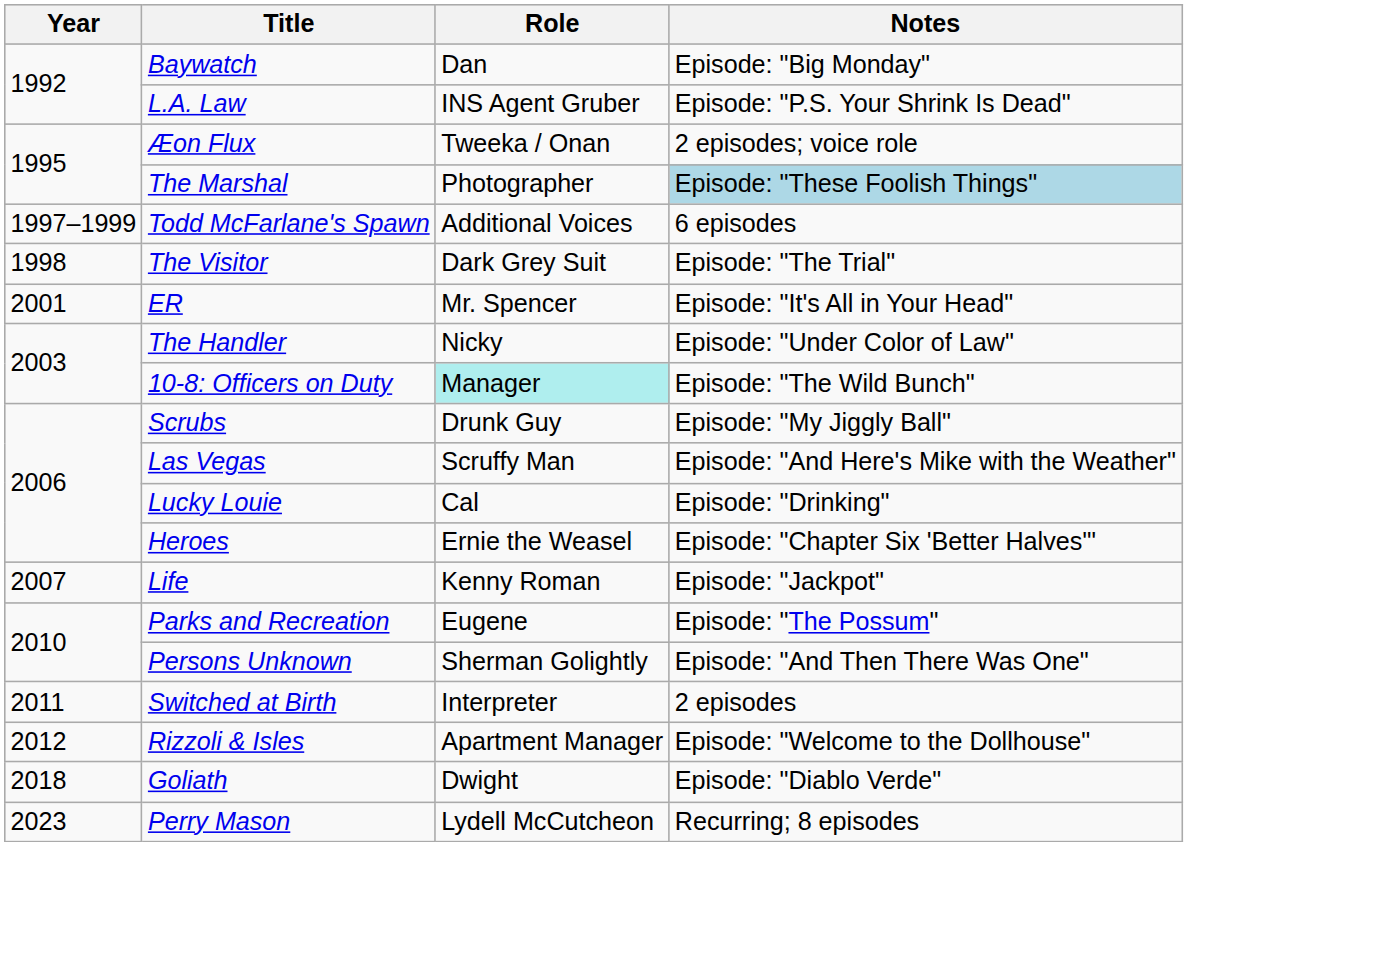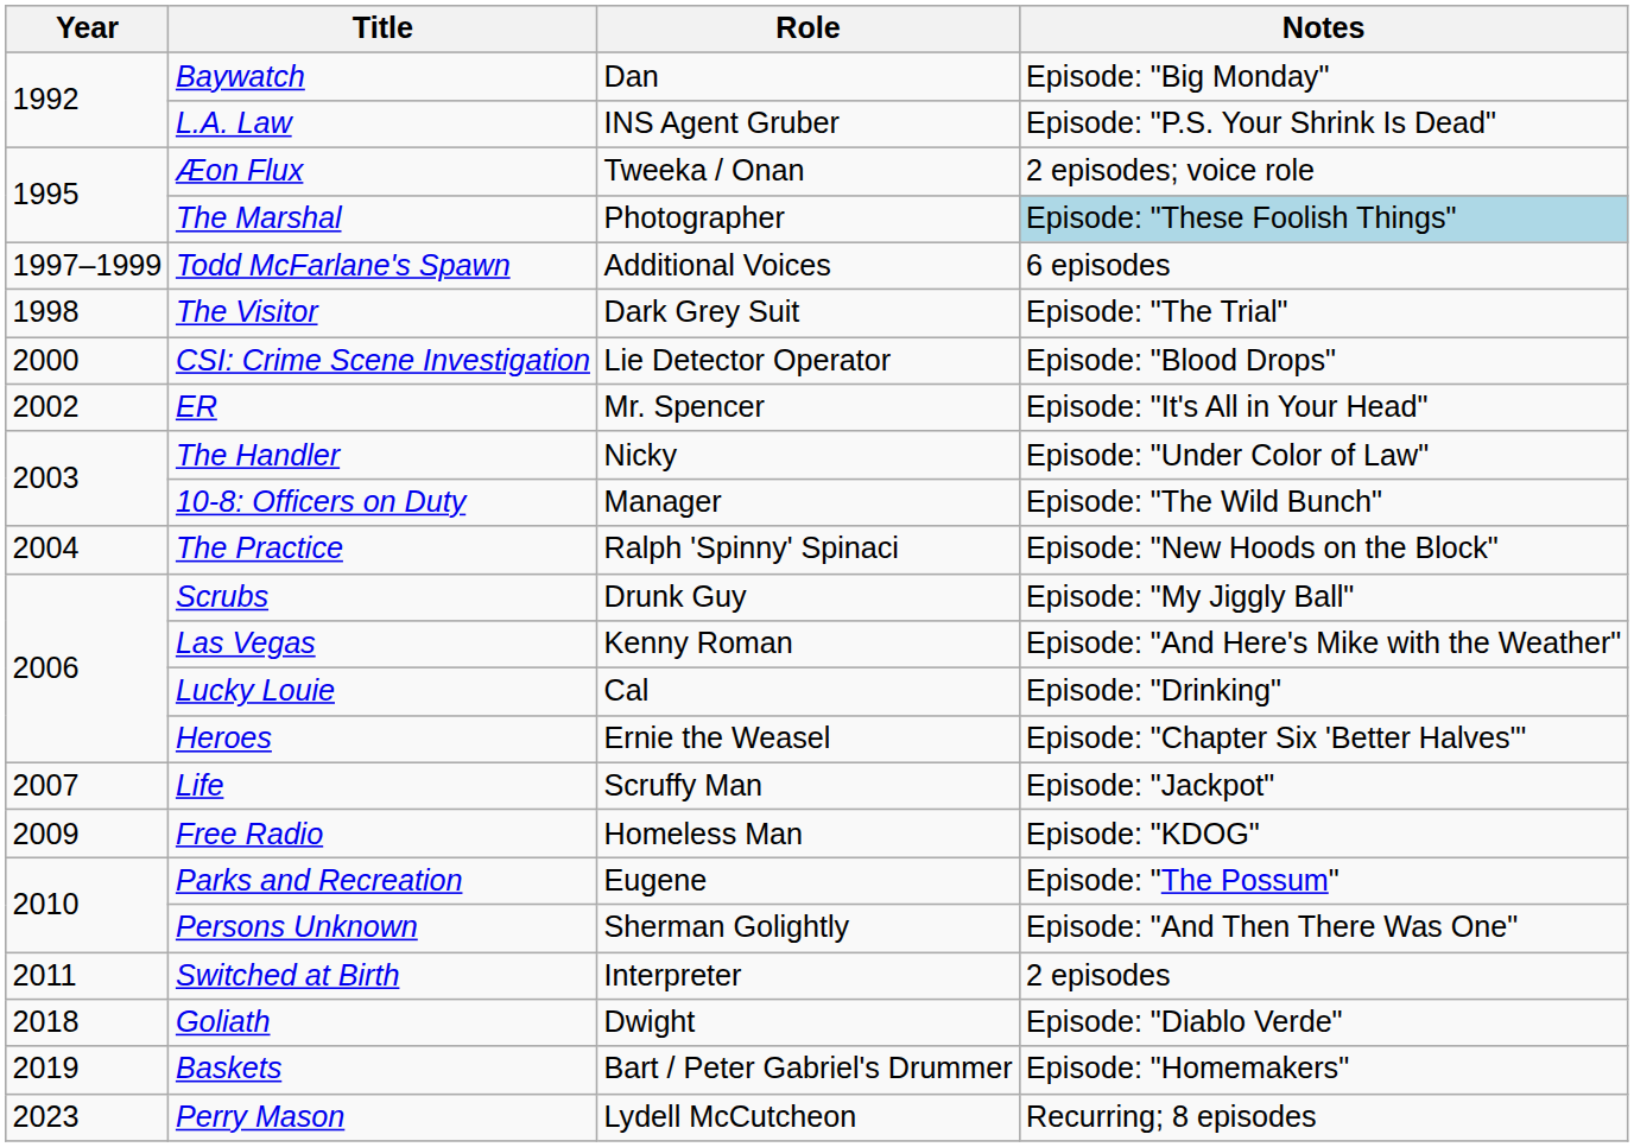 <table class="wikitable sortable">
 <tr>
 <th>Year</th>
 <th>Title</th>
 <th>Role</th>
 <th class="unsortable">Notes</th>
 </tr>
 <tr>
 <td rowspan="2">1992</td>
 <td><em><a href='#'>Baywatch</a></em></td>
 <td>Dan</td>
 <td>Episode: "Big Monday"</td>
 </tr>
 <tr>
 <td><em><a href='#'>L.A. Law</a></em></td>
 <td>INS Agent Gruber</td>
 <td>Episode: "P.S. Your Shrink Is Dead"</td>
 </tr>
 <tr>
 <td rowspan="2">1995</td>
 <td><em><a href='#'>Æon Flux</a></em></td>
 <td>Tweeka / Onan</td>
 <td>2 episodes; voice role</td>
 </tr>
 <tr>
 <td><em><a href='#'>The Marshal</a></em></td>
 <td>Photographer</td>
 <td style="background: lightblue;">Episode: "These Foolish Things"</td>
 </tr>
 <tr>
 <td>1997–1999</td>
 <td><em><a href='#'>Todd McFarlane's Spawn</a></em></td>
 <td>Additional Voices</td>
 <td>6 episodes</td>
 </tr>
 <tr>
 <td>1998</td>
 <td><em><a href='#'>The Visitor</a></em></td>
 <td>Dark Grey Suit</td>
 <td>Episode: "The Trial"</td>
 </tr>
 <tr>
-<td>2001</td>
+<td>2000</td>
+<td><em><a href='#'>CSI: Crime Scene Investigation</a></em></td>
+<td>Lie Detector Operator</td>
+<td>Episode: "Blood Drops"</td>
+</tr>
+<tr>
+<td>2002</td>
 <td><em><a href='#'>ER</a></em></td>
 <td>Mr. Spencer</td>
 <td>Episode: "It's All in Your Head"</td>
 </tr>
 <tr>
 <td rowspan="2">2003</td>
 <td><em><a href='#'>The Handler</a></em></td>
 <td>Nicky</td>
 <td>Episode: "Under Color of Law"</td>
 </tr>
 <tr>
 <td><em><a href='#'>10-8: Officers on Duty</a></em></td>
-<td style="background: paleturquoise;">Manager</td>
+<td>Manager</td>
 <td>Episode: "The Wild Bunch"</td>
+</tr>
+<tr>
+<td>2004</td>
+<td><em><a href='#'>The Practice</a></em></td>
+<td>Ralph 'Spinny' Spinaci</td>
+<td>Episode: "New Hoods on the Block"</td>
 </tr>
 <tr>
 <td rowspan="4">2006</td>
 <td><em><a href='#'>Scrubs</a></em></td>
 <td>Drunk Guy</td>
 <td>Episode: "My Jiggly Ball"</td>
 </tr>
 <tr>
 <td><em><a href='#'>Las Vegas</a></em></td>
-<td>Scruffy Man</td>
+<td>Kenny Roman</td>
 <td>Episode: "And Here's Mike with the Weather"</td>
 </tr>
 <tr>
 <td><em><a href='#'>Lucky Louie</a></em></td>
 <td>Cal</td>
 <td>Episode: "Drinking"</td>
 </tr>
 <tr>
 <td><em><a href='#'>Heroes</a></em></td>
 <td>Ernie the Weasel</td>
 <td>Episode: "Chapter Six 'Better Halves'"</td>
 </tr>
 <tr>
 <td>2007</td>
 <td><em><a href='#'>Life</a></em></td>
-<td>Kenny Roman</td>
+<td>Scruffy Man</td>
 <td>Episode: "Jackpot"</td>
+</tr>
+<tr>
+<td>2009</td>
+<td><em><a href='#'>Free Radio</a></em></td>
+<td>Homeless Man</td>
+<td>Episode: "KDOG"</td>
 </tr>
 <tr>
 <td rowspan="2">2010</td>
 <td><em><a href='#'>Parks and Recreation</a></em></td>
 <td>Eugene</td>
 <td>Episode: "<a href='#'>The Possum</a>"</td>
 </tr>
 <tr>
 <td><em><a href='#'>Persons Unknown</a></em></td>
 <td>Sherman Golightly</td>
 <td>Episode: "And Then There Was One"</td>
 </tr>
 <tr>
 <td>2011</td>
 <td><em><a href='#'>Switched at Birth</a></em></td>
 <td>Interpreter</td>
 <td>2 episodes</td>
 </tr>
 <tr>
-<td>2012</td>
-<td><em><a href='#'>Rizzoli & Isles</a></em></td>
-<td>Apartment Manager</td>
-<td>Episode: "Welcome to the Dollhouse"</td>
-</tr>
-<tr>
 <td>2018</td>
 <td><em><a href='#'>Goliath</a></em></td>
 <td>Dwight</td>
 <td>Episode: "Diablo Verde"</td>
+</tr>
+<tr>
+<td>2019</td>
+<td><em><a href='#'>Baskets</a></em></td>
+<td>Bart / Peter Gabriel's Drummer</td>
+<td>Episode: "Homemakers"</td>
 </tr>
 <tr>
 <td>2023</td>
 <td><em><a href='#'>Perry Mason</a></em></td>
 <td>Lydell McCutcheon</td>
 <td>Recurring; 8 episodes</td>
 </tr>
 </table>
